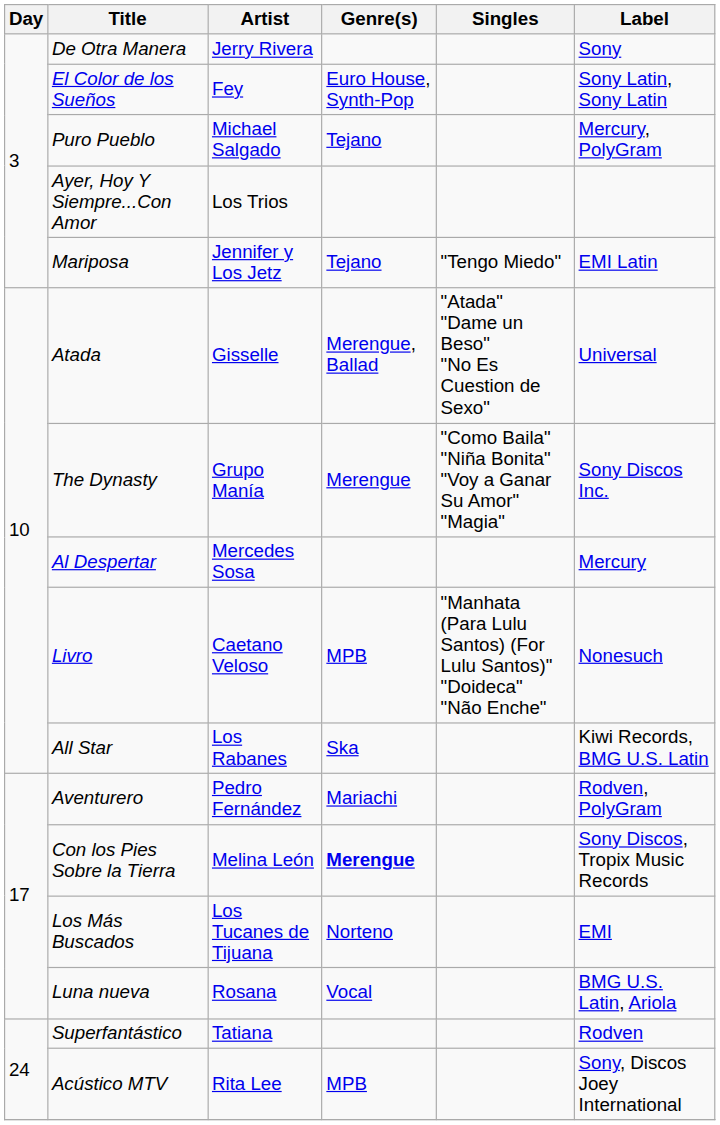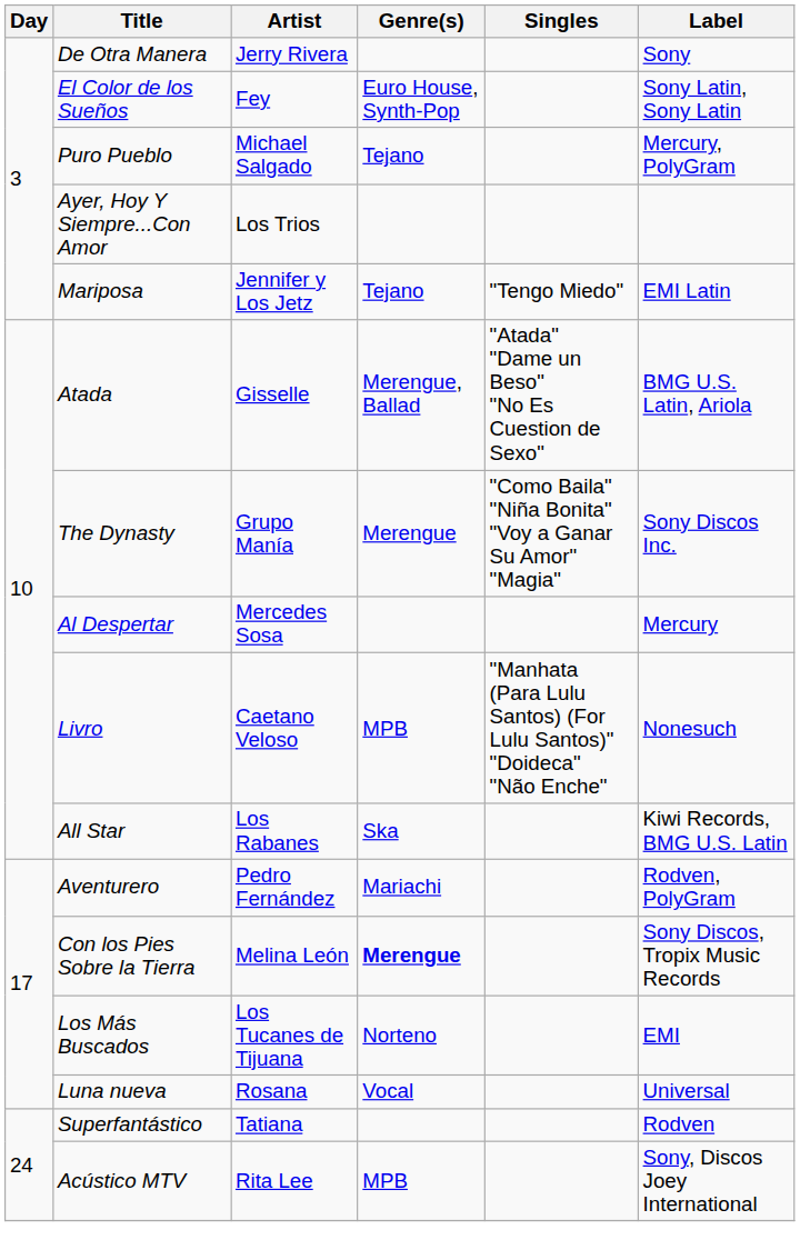 <table class="wikitable sortable" style="text-align: left;">
 <tr>
 <th>Day</th>
 <th>Title</th>
 <th>Artist</th>
 <th>Genre(s)</th>
 <th>Singles</th>
 <th>Label</th>
 </tr>
 <tr>
 <td rowspan="5">3</td>
 <td><em>De Otra Manera</em></td>
 <td><a href='#'>Jerry Rivera</a></td>
 <td></td>
 <td></td>
 <td><a href='#'>Sony</a></td>
 </tr>
 <tr>
 <td><em><a href='#'>El Color de los Sueños</a></em></td>
 <td><a href='#'>Fey</a></td>
 <td><a href='#'>Euro House</a>, <a href='#'>Synth-Pop</a></td>
 <td></td>
 <td><a href='#'>Sony Latin</a>, <a href='#'>Sony Latin</a></td>
 </tr>
 <tr>
 <td><em>Puro Pueblo</em></td>
 <td><a href='#'>Michael Salgado</a></td>
 <td><a href='#'>Tejano</a></td>
 <td></td>
 <td><a href='#'>Mercury</a>, <a href='#'>PolyGram</a></td>
 </tr>
 <tr>
 <td><em>Ayer, Hoy Y Siempre...Con Amor</em></td>
 <td>Los Trios</td>
 <td></td>
 <td></td>
 <td></td>
 </tr>
 <tr>
 <td><em>Mariposa</em></td>
 <td><a href='#'>Jennifer y Los Jetz</a></td>
 <td><a href='#'>Tejano</a></td>
 <td>"Tengo Miedo"</td>
 <td><a href='#'>EMI Latin</a></td>
 </tr>
 <tr>
 <td rowspan="5">10</td>
 <td><em>Atada</em></td>
 <td><a href='#'>Gisselle</a></td>
 <td><a href='#'>Merengue</a>, <a href='#'>Ballad</a></td>
 <td>"Atada"<br>"Dame un Beso"<br>"No Es Cuestion de Sexo"</td>
-<td><a href='#'>Universal</a></td>
+<td><a href='#'>BMG U.S. Latin</a>, <a href='#'>Ariola</a></td>
 </tr>
 <tr>
 <td><em>The Dynasty</em></td>
 <td><a href='#'>Grupo Manía</a></td>
 <td><a href='#'>Merengue</a></td>
 <td>"Como Baila"<br>"Niña Bonita"<br>"Voy a Ganar Su Amor"<br>"Magia"</td>
 <td><a href='#'>Sony Discos Inc.</a></td>
 </tr>
 <tr>
 <td><em><a href='#'>Al Despertar</a></em></td>
 <td><a href='#'>Mercedes Sosa</a></td>
 <td></td>
 <td></td>
 <td><a href='#'>Mercury</a></td>
 </tr>
 <tr>
 <td><em><a href='#'>Livro</a></em></td>
 <td><a href='#'>Caetano Veloso</a></td>
 <td><a href='#'>MPB</a></td>
 <td>"Manhata (Para Lulu Santos) (For Lulu Santos)"<br>"Doideca"<br>"Não Enche"</td>
 <td><a href='#'>Nonesuch</a></td>
 </tr>
 <tr>
 <td><em>All Star</em></td>
 <td><a href='#'>Los Rabanes</a></td>
 <td><a href='#'>Ska</a></td>
 <td></td>
 <td>Kiwi Records, <a href='#'>BMG U.S. Latin</a></td>
 </tr>
 <tr>
 <td rowspan="4">17</td>
 <td><em>Aventurero</em></td>
 <td><a href='#'>Pedro Fernández</a></td>
 <td><a href='#'>Mariachi</a></td>
 <td></td>
 <td><a href='#'>Rodven</a>, <a href='#'>PolyGram</a></td>
 </tr>
 <tr>
 <td><em>Con los Pies Sobre la Tierra</em></td>
 <td><a href='#'>Melina León</a></td>
 <td><strong><a href='#'>Merengue</a></strong></td>
 <td></td>
 <td><a href='#'>Sony Discos</a>, Tropix Music Records</td>
 </tr>
 <tr>
 <td><em>Los Más Buscados</em></td>
 <td><a href='#'>Los Tucanes de Tijuana</a></td>
 <td><a href='#'>Norteno</a></td>
 <td></td>
 <td><a href='#'>EMI</a></td>
 </tr>
 <tr>
 <td><em>Luna nueva</em></td>
 <td><a href='#'>Rosana</a></td>
 <td><a href='#'>Vocal</a></td>
 <td></td>
-<td><a href='#'>BMG U.S. Latin</a>, <a href='#'>Ariola</a></td>
+<td><a href='#'>Universal</a></td>
 </tr>
 <tr>
 <td rowspan="2">24</td>
 <td><em>Superfantástico</em></td>
 <td><a href='#'>Tatiana</a></td>
 <td></td>
 <td></td>
 <td><a href='#'>Rodven</a></td>
 </tr>
 <tr>
 <td><em>Acústico MTV</em></td>
 <td><a href='#'>Rita Lee</a></td>
 <td><a href='#'>MPB</a></td>
 <td></td>
 <td><a href='#'>Sony</a>, Discos Joey International</td>
 </tr>
 <tr>
 </tr>
 </table>
